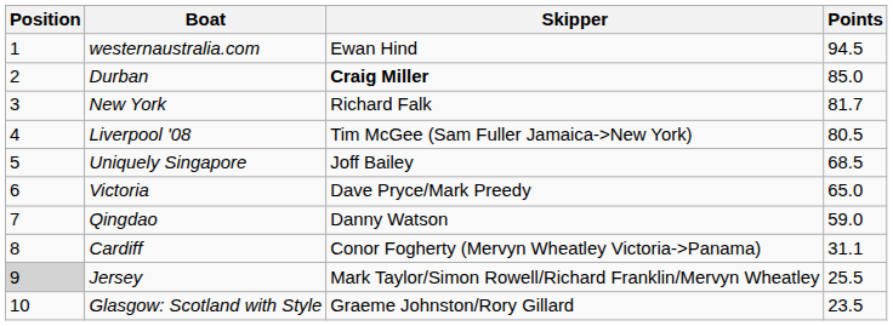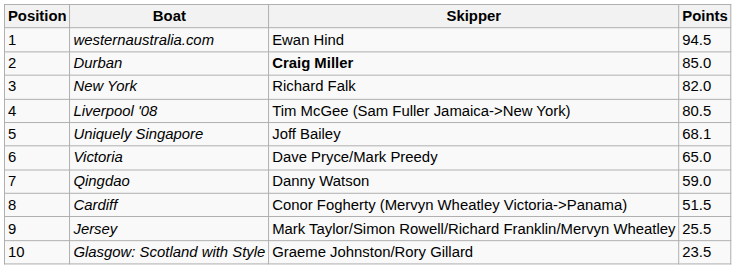 <table class="wikitable">
 <tr>
 <th>Position</th>
 <th>Boat</th>
 <th>Skipper</th>
 <th>Points</th>
 </tr>
 <tr>
 <td>1</td>
 <td><em>westernaustralia.com</em></td>
 <td>Ewan Hind</td>
 <td>94.5</td>
 </tr>
 <tr>
 <td>2</td>
 <td><em>Durban</em></td>
 <td><strong>Craig Miller</strong></td>
 <td>85.0</td>
 </tr>
 <tr>
 <td>3</td>
 <td><em>New York</em></td>
 <td>Richard Falk</td>
-<td>81.7</td>
+<td>82.0</td>
 </tr>
 <tr>
 <td>4</td>
 <td><em>Liverpool '08</em></td>
 <td>Tim McGee (Sam Fuller Jamaica->New York)</td>
 <td>80.5</td>
 </tr>
 <tr>
 <td>5</td>
 <td><em>Uniquely Singapore</em></td>
 <td>Joff Bailey</td>
-<td>68.5</td>
+<td>68.1</td>
 </tr>
 <tr>
 <td>6</td>
 <td><em>Victoria</em></td>
 <td>Dave Pryce/Mark Preedy</td>
 <td>65.0</td>
 </tr>
 <tr>
 <td>7</td>
 <td><em>Qingdao</em></td>
 <td>Danny Watson</td>
 <td>59.0</td>
 </tr>
 <tr>
 <td>8</td>
 <td><em>Cardiff</em></td>
 <td>Conor Fogherty (Mervyn Wheatley Victoria->Panama)</td>
-<td>31.1</td>
+<td>51.5</td>
 </tr>
 <tr>
-<td style="background: lightgrey;">9</td>
+<td>9</td>
 <td><em>Jersey</em></td>
 <td>Mark Taylor/Simon Rowell/Richard Franklin/Mervyn Wheatley</td>
 <td>25.5</td>
 </tr>
 <tr>
 <td>10</td>
 <td><em>Glasgow: Scotland with Style</em></td>
 <td>Graeme Johnston/Rory Gillard</td>
 <td>23.5</td>
 </tr>
 </table>
